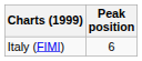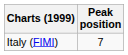 <table class="wikitable">
 <tr>
 <th>Charts (1999)</th>
 <th>Peak<br>position</th>
 </tr>
 <tr>
 <td>Italy (<a href='#'>FIMI</a>)</td>
-<td align="center">6</td>
+<td align="center">7</td>
 </tr>
 </table>
